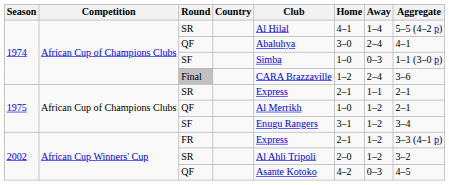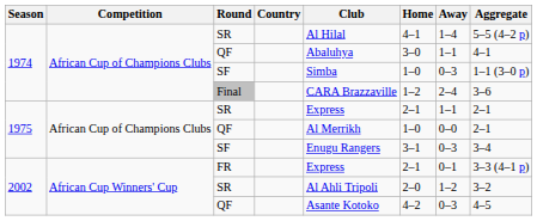 <table class=wikitable>
 <tr>
 <th>Season</th>
 <th>Competition</th>
 <th>Round</th>
 <th>Country</th>
 <th>Club</th>
 <th>Home</th>
 <th>Away</th>
 <th>Aggregate</th>
 </tr>
 <tr>
 <td rowspan=4><a href='#'>1974</a></td>
 <td rowspan=4><a href='#'>African Cup of Champions Clubs</a></td>
 <td>SR</td>
 <td></td>
 <td><a href='#'>Al Hilal</a></td>
 <td>4–1</td>
 <td>1–4</td>
 <td>5–5 (4–2 <a href='#'>p</a>)</td>
 </tr>
 <tr>
 <td>QF</td>
 <td></td>
 <td><a href='#'>Abaluhya</a></td>
 <td>3–0</td>
-<td>2–4</td>
+<td>1–1</td>
 <td>4–1</td>
 </tr>
 <tr>
 <td>SF</td>
 <td></td>
 <td><a href='#'>Simba</a></td>
 <td>1–0</td>
 <td>0–3</td>
 <td>1–1 (3–0 <a href='#'>p</a>)</td>
 </tr>
 <tr>
 <td style=background:silver>Final</td>
 <td></td>
 <td><a href='#'>CARA Brazzaville</a></td>
 <td>1–2</td>
 <td>2–4</td>
 <td>3–6</td>
 </tr>
 <tr>
 <td rowspan=3><a href='#'>1975</a></td>
 <td rowspan=3>African Cup of Champions Clubs</td>
 <td>SR</td>
 <td></td>
 <td><a href='#'>Express</a></td>
 <td>2–1</td>
 <td>1–1</td>
 <td>2–1</td>
 </tr>
 <tr>
 <td>QF</td>
 <td></td>
 <td><a href='#'>Al Merrikh</a></td>
 <td>1–0</td>
-<td>1–2</td>
+<td>0–0</td>
 <td>2–1</td>
 </tr>
 <tr>
 <td>SF</td>
 <td></td>
 <td><a href='#'>Enugu Rangers</a></td>
 <td>3–1</td>
-<td>1–2</td>
+<td>0–3</td>
 <td>3–4</td>
 </tr>
 <tr>
 <td rowspan=3><a href='#'>2002</a></td>
 <td rowspan=3><a href='#'>African Cup Winners' Cup</a></td>
 <td>FR</td>
 <td></td>
 <td><a href='#'>Express</a></td>
 <td>2–1</td>
-<td>1–2</td>
+<td>0–1</td>
 <td>3–3 (4–1 <a href='#'>p</a>)</td>
 </tr>
 <tr>
 <td>SR</td>
 <td></td>
 <td><a href='#'>Al Ahli Tripoli</a></td>
 <td>2–0</td>
 <td>1–2</td>
 <td>3–2</td>
 </tr>
 <tr>
 <td>QF</td>
 <td></td>
 <td><a href='#'>Asante Kotoko</a></td>
 <td>4–2</td>
 <td>0–3</td>
 <td>4–5</td>
 </tr>
 </table>
